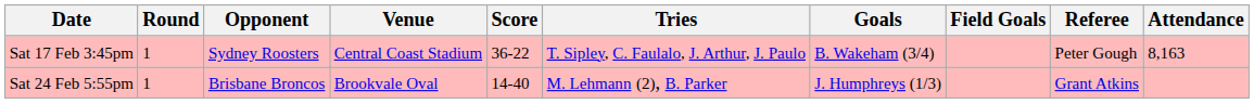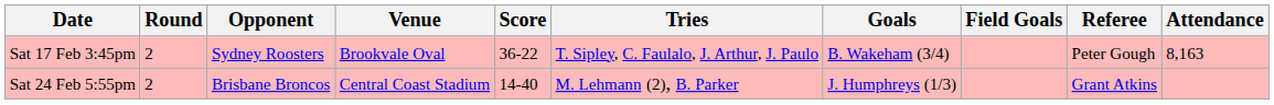 <table class="wikitable">
 <tr>
 <th>Date</th>
 <th>Round</th>
 <th>Opponent</th>
 <th>Venue</th>
 <th>Score</th>
 <th>Tries</th>
 <th>Goals</th>
 <th>Field Goals</th>
 <th>Referee</th>
 <th>Attendance</th>
 </tr>
 <tr bgcolor=#FFBBBB>
 <td><small>Sat 17 Feb 3:45pm</small></td>
-<td><small>1</small></td>
+<td><small>2</small></td>
 <td><a href='#'><small>Sydney Roosters</small></a></td>
-<td><a href='#'><small>Central Coast Stadium</small></a></td>
+<td><a href='#'><small>Brookvale Oval</small></a></td>
 <td><small>36-22</small></td>
 <td><small><a href='#'>T. Sipley</a>, <a href='#'>C. Faulalo</a>, <a href='#'>J. Arthur</a>, <a href='#'>J. Paulo</a></small></td>
 <td><small><a href='#'>B. Wakeham</a> (3/4)</small></td>
 <td></td>
 <td><small>Peter Gough</small></td>
 <td><small>8,163</small></td>
 </tr>
 <tr bgcolor=#FFBBBB>
 <td><small>Sat 24 Feb 5:55pm</small></td>
-<td><small>1</small></td>
+<td><small>2</small></td>
 <td><a href='#'><small>Brisbane Broncos</small></a></td>
-<td><a href='#'><small>Brookvale Oval</small></a></td>
+<td><a href='#'><small>Central Coast Stadium</small></a></td>
 <td><small>14-40</small></td>
 <td><a href='#'><small>M. Lehmann</small></a> <small>(2)</small>, <a href='#'><small>B. Parker</small></a></td>
 <td><small><a href='#'>J. Humphreys</a> (1/3)</small></td>
 <td></td>
 <td><small><a href='#'>Grant Atkins</a></small></td>
 <td></td>
 </tr>
 </table>
